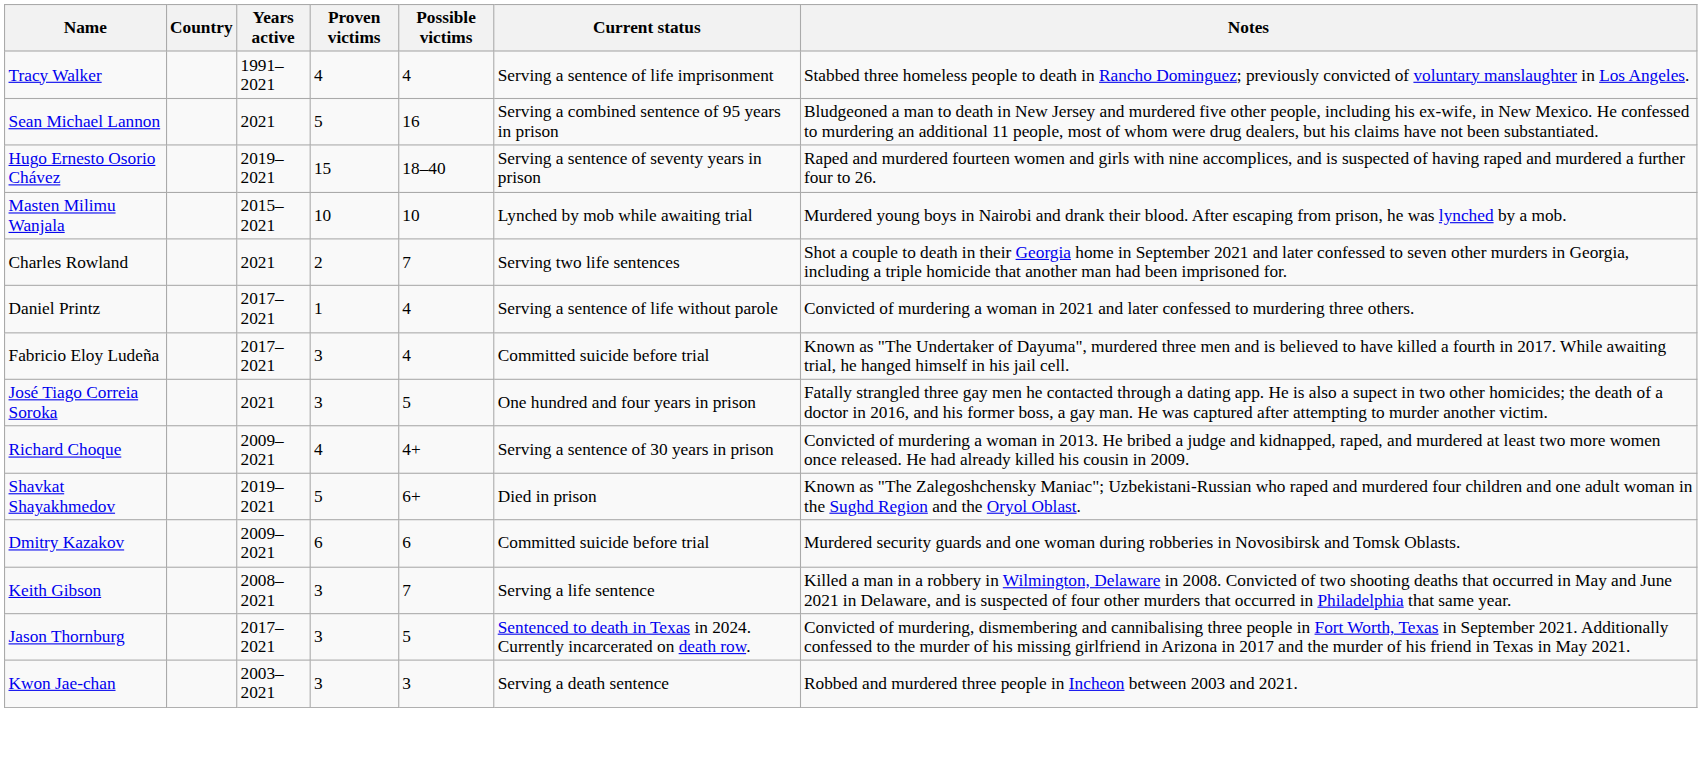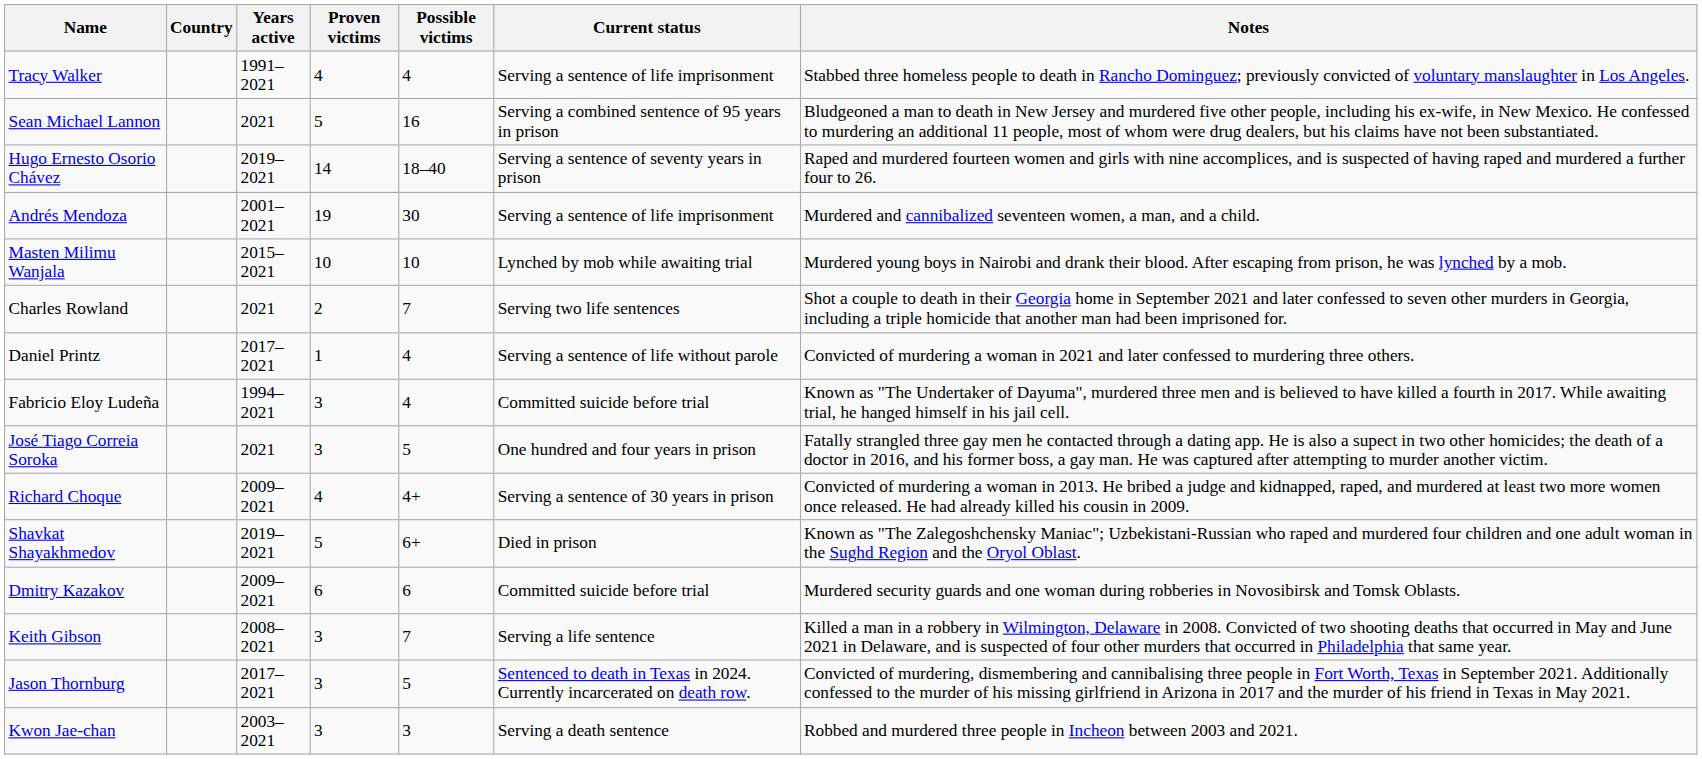 <table class="wikitable sortable">
 <tr>
 <th>Name</th>
 <th>Country</th>
 <th>Years active</th>
 <th>Proven victims</th>
 <th>Possible victims</th>
 <th>Current status</th>
 <th class="unsortable">Notes</th>
 </tr>
 <tr>
 <td><a href='#'>Tracy Walker</a></td>
 <td></td>
 <td>1991–2021</td>
 <td>4</td>
 <td>4</td>
 <td>Serving a sentence of life imprisonment</td>
 <td>Stabbed three homeless people to death in <a href='#'>Rancho Dominguez</a>; previously convicted of <a href='#'>voluntary manslaughter</a> in <a href='#'>Los Angeles</a>.</td>
 </tr>
 <tr>
 <td><a href='#'>Sean Michael Lannon</a></td>
 <td></td>
 <td>2021</td>
 <td>5</td>
 <td>16</td>
 <td>Serving a combined sentence of 95 years in prison</td>
 <td>Bludgeoned a man to death in New Jersey and murdered five other people, including his ex-wife, in New Mexico. He confessed to murdering an additional 11 people, most of whom were drug dealers, but his claims have not been substantiated.</td>
 </tr>
 <tr>
 <td><a href='#'>Hugo Ernesto Osorio Chávez</a></td>
 <td></td>
 <td>2019–2021</td>
-<td>15</td>
+<td>14</td>
 <td>18–40</td>
 <td>Serving a sentence of seventy years in prison</td>
 <td>Raped and murdered fourteen women and girls with nine accomplices, and is suspected of having raped and murdered a further four to 26.</td>
+</tr>
+<tr>
+<td><a href='#'>Andrés Mendoza</a></td>
+<td></td>
+<td>2001–2021</td>
+<td>19</td>
+<td>30</td>
+<td>Serving a sentence of life imprisonment</td>
+<td>Murdered and <a href='#'>cannibalized</a> seventeen women, a man, and a child.</td>
 </tr>
 <tr>
 <td><a href='#'>Masten Milimu Wanjala</a></td>
 <td></td>
 <td>2015–2021</td>
 <td>10</td>
 <td>10</td>
 <td>Lynched by mob while awaiting trial</td>
 <td>Murdered young boys in Nairobi and drank their blood. After escaping from prison, he was <a href='#'>lynched</a> by a mob.</td>
 </tr>
 <tr>
 <td>Charles Rowland</td>
 <td></td>
 <td>2021</td>
 <td>2</td>
 <td>7</td>
 <td>Serving two life sentences</td>
 <td>Shot a couple to death in their <a href='#'>Georgia</a> home in September 2021 and later confessed to seven other murders in Georgia, including a triple homicide that another man had been imprisoned for.</td>
 </tr>
 <tr>
 <td>Daniel Printz</td>
 <td></td>
 <td>2017–2021</td>
 <td>1</td>
 <td>4</td>
 <td>Serving a sentence of life without parole</td>
 <td>Convicted of murdering a woman in 2021 and later confessed to murdering three others.</td>
 </tr>
 <tr>
 <td>Fabricio Eloy Ludeña</td>
 <td></td>
-<td>2017–2021</td>
+<td>1994–2021</td>
 <td>3</td>
 <td>4</td>
 <td>Committed suicide before trial</td>
 <td>Known as "The Undertaker of Dayuma", murdered three men and is believed to have killed a fourth in 2017. While awaiting trial, he hanged himself in his jail cell.</td>
 </tr>
 <tr>
 <td><a href='#'>José Tiago Correia Soroka</a></td>
 <td></td>
 <td>2021</td>
 <td>3</td>
 <td>5</td>
 <td>One hundred and four years in prison</td>
 <td>Fatally strangled three gay men he contacted through a dating app. He is also a supect in two other homicides; the death of a doctor in 2016, and his former boss, a gay man. He was captured after attempting to murder another victim.</td>
 </tr>
 <tr>
 <td><a href='#'>Richard Choque</a></td>
 <td></td>
 <td>2009–2021</td>
 <td>4</td>
 <td>4+</td>
 <td>Serving a sentence of 30 years in prison</td>
 <td>Convicted of murdering a woman in 2013. He bribed a judge and kidnapped, raped, and murdered at least two more women once released. He had already killed his cousin in 2009.</td>
 </tr>
 <tr>
 <td><a href='#'>Shavkat Shayakhmedov</a></td>
 <td><br></td>
 <td>2019–2021</td>
 <td>5</td>
 <td>6+</td>
 <td>Died in prison</td>
 <td>Known as "The Zalegoshchensky Maniac"; Uzbekistani-Russian who raped and murdered four children and one adult woman in the <a href='#'>Sughd Region</a> and the <a href='#'>Oryol Oblast</a>.</td>
 </tr>
 <tr>
 <td><a href='#'>Dmitry Kazakov</a></td>
 <td></td>
 <td>2009–2021</td>
 <td>6</td>
 <td>6</td>
 <td>Committed suicide before trial</td>
 <td>Murdered security guards and one woman during robberies in Novosibirsk and Tomsk Oblasts.</td>
 </tr>
 <tr>
 <td><a href='#'>Keith Gibson</a></td>
 <td></td>
 <td>2008–2021</td>
 <td>3</td>
 <td>7</td>
 <td>Serving a life sentence</td>
 <td>Killed a man in a robbery in <a href='#'>Wilmington, Delaware</a> in 2008. Convicted of two shooting deaths that occurred in May and June 2021 in Delaware, and is suspected of four other murders that occurred in <a href='#'>Philadelphia</a> that same year.</td>
 </tr>
 <tr>
 <td><a href='#'>Jason Thornburg</a></td>
 <td></td>
 <td>2017–2021</td>
 <td>3</td>
 <td>5</td>
 <td><a href='#'>Sentenced to death in Texas</a> in 2024. Currently incarcerated on <a href='#'>death row</a>.</td>
 <td>Convicted of murdering, dismembering and cannibalising three people in <a href='#'>Fort Worth, Texas</a> in September 2021. Additionally confessed to the murder of his missing girlfriend in Arizona in 2017 and the murder of his friend in Texas in May 2021.</td>
 </tr>
 <tr>
 <td><a href='#'>Kwon Jae-chan</a></td>
 <td></td>
 <td>2003–2021</td>
 <td>3</td>
 <td>3</td>
 <td>Serving a death sentence</td>
 <td>Robbed and murdered three people in <a href='#'>Incheon</a> between 2003 and 2021.</td>
 </tr>
 </table>
